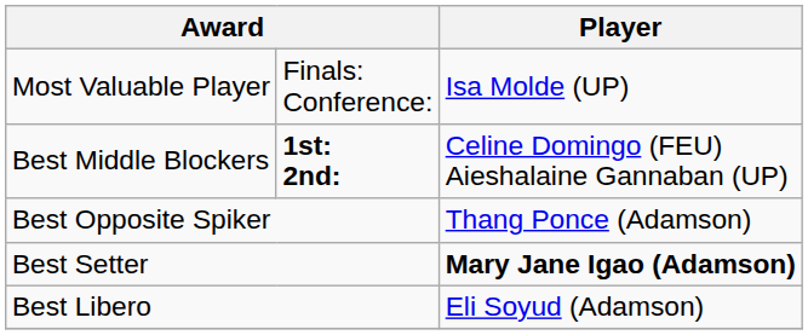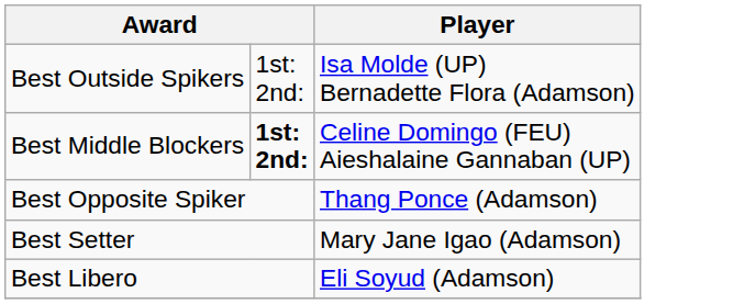 <table class="wikitable">
 <tr>
 <th colspan="2">Award</th>
 <th>Player </th>
 </tr>
 <tr>
-<td>Most Valuable Player</td>
-<td>Finals:<br>Conference:</td>
-<td><a href='#'>Isa Molde</a> (UP)</td>
+<td>Best Outside Spikers</td>
+<td>1st:<br>2nd:</td>
+<td><a href='#'>Isa Molde</a> (UP)<br>Bernadette Flora (Adamson)</td>
 </tr>
 <tr>
 <td>Best Middle Blockers</td>
 <td><strong>1st:<br>2nd:</strong></td>
 <td><a href='#'>Celine Domingo</a> (FEU)<br>Aieshalaine Gannaban (UP)</td>
 </tr>
 <tr>
 <td colspan="2">Best Opposite Spiker</td>
 <td><a href='#'>Thang Ponce</a> (Adamson)</td>
 </tr>
 <tr>
 <td colspan="2">Best Setter</td>
-<td><strong>Mary Jane Igao (Adamson)</strong></td>
+<td>Mary Jane Igao (Adamson)</td>
 </tr>
 <tr>
 <td colspan="2">Best Libero</td>
 <td><a href='#'>Eli Soyud</a> (Adamson)</td>
 </tr>
 <tr>
 </tr>
 </table>
